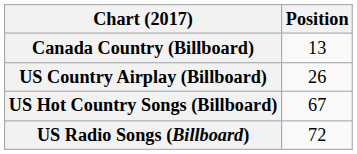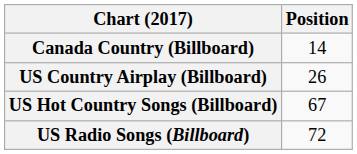 <table class="wikitable sortable plainrowheaders" style="text-align:center">
 <tr>
 <th scope="col">Chart (2017)</th>
 <th scope="col">Position</th>
 </tr>
 <tr>
 <th scope="row">Canada Country (Billboard)</th>
-<td>13</td>
+<td>14</td>
 </tr>
 <tr>
 <th scope="row">US Country Airplay (Billboard)</th>
 <td>26</td>
 </tr>
 <tr>
 <th scope="row">US Hot Country Songs (Billboard)</th>
 <td>67</td>
 </tr>
 <tr>
 <th scope="row">US Radio Songs (<em>Billboard</em>)</th>
 <td>72</td>
 </tr>
 </table>
